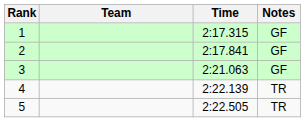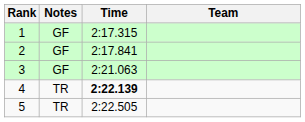 <table class=wikitable style="text-align:center">
 <tr>
 <th width=40>Rank</th>
+<th width=50>Notes</th>
+<th width=80>Time</th>
 <th width=200>Team</th>
-<th width=80>Time</th>
-<th width=50>Notes</th>
 </tr>
 <tr bgcolor="#ccffcc">
 <td>1</td>
+<td>GF</td>
+<td>2:17.315</td>
 <td align=left></td>
-<td>2:17.315</td>
-<td>GF</td>
 </tr>
 <tr bgcolor="#ccffcc">
 <td>2</td>
+<td>GF</td>
+<td>2:17.841</td>
 <td align=left></td>
-<td>2:17.841</td>
-<td>GF</td>
 </tr>
 <tr bgcolor="#ccffcc">
 <td>3</td>
+<td>GF</td>
+<td>2:21.063</td>
 <td align=left></td>
-<td>2:21.063</td>
-<td>GF</td>
 </tr>
 <tr>
 <td>4</td>
+<td>TR</td>
+<td><strong>2:22.139</strong></td>
 <td align=left></td>
-<td>2:22.139</td>
-<td>TR</td>
 </tr>
 <tr>
 <td>5</td>
+<td>TR</td>
+<td>2:22.505</td>
 <td align=left></td>
-<td>2:22.505</td>
-<td>TR</td>
 </tr>
 </table>
